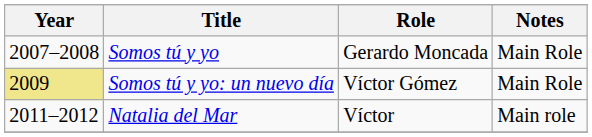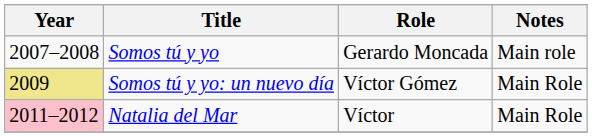 <table class="wikitable sortable">
 <tr>
 </tr>
 <tr>
 <th>Year</th>
 <th>Title</th>
 <th>Role</th>
 <th>Notes</th>
 </tr>
 <tr>
 <td>2007–2008</td>
 <td><em><a href='#'>Somos tú y yo</a></em></td>
 <td>Gerardo Moncada</td>
-<td>Main Role</td>
+<td>Main role</td>
 </tr>
 <tr>
 <td style="background: khaki;">2009</td>
 <td><em><a href='#'>Somos tú y yo: un nuevo día</a></em></td>
 <td>Víctor Gómez</td>
 <td>Main Role</td>
 </tr>
 <tr>
-<td>2011–2012</td>
+<td style="background: pink;">2011–2012</td>
 <td><em><a href='#'>Natalia del Mar</a></em></td>
 <td>Víctor</td>
-<td>Main role</td>
+<td>Main Role</td>
 </tr>
 <tr>
 </tr>
 </table>
